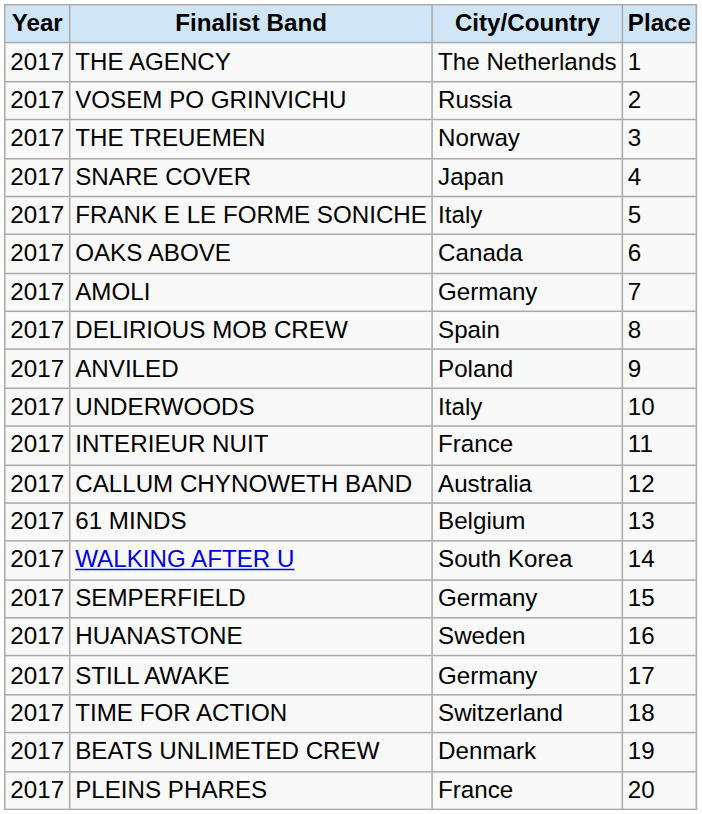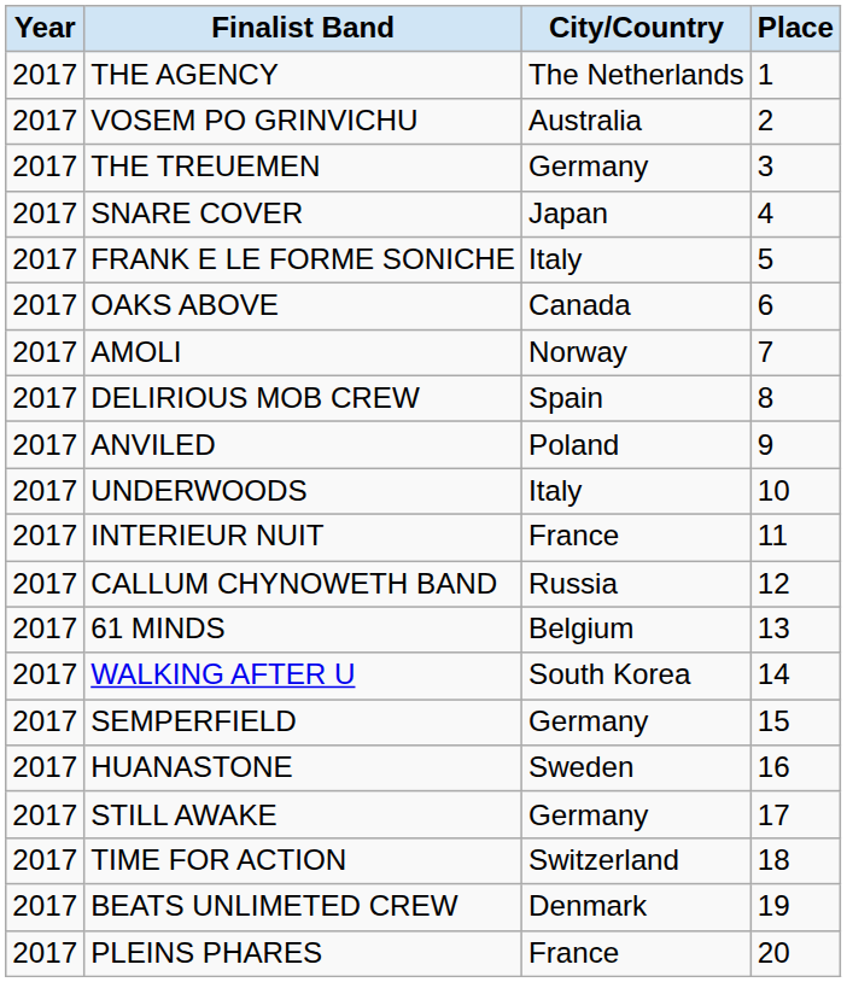 <table class="wikitable collapsible">
 <tr>
 <th style="background:#d0e5f5">Year</th>
 <th style="background:#d0e5f5">Finalist Band</th>
 <th style="background:#d0e5f5">City/Country</th>
 <th style="background:#d0e5f5">Place</th>
 </tr>
 <tr>
 <td>2017</td>
 <td>THE AGENCY</td>
 <td>The Netherlands</td>
 <td>1</td>
 </tr>
 <tr>
 <td>2017</td>
 <td>VOSEM PO GRINVICHU</td>
-<td>Russia</td>
+<td>Australia</td>
 <td>2</td>
 </tr>
 <tr>
 <td>2017</td>
 <td>THE TREUEMEN</td>
-<td>Norway</td>
+<td>Germany</td>
 <td>3</td>
 </tr>
 <tr>
 <td>2017</td>
 <td>SNARE COVER</td>
 <td>Japan</td>
 <td>4</td>
 </tr>
 <tr>
 <td>2017</td>
 <td>FRANK E LE FORME SONICHE</td>
 <td>Italy</td>
 <td>5</td>
 </tr>
 <tr>
 <td>2017</td>
 <td>OAKS ABOVE</td>
 <td>Canada</td>
 <td>6</td>
 </tr>
 <tr>
 <td>2017</td>
 <td>AMOLI</td>
-<td>Germany</td>
+<td>Norway</td>
 <td>7</td>
 </tr>
 <tr>
 <td>2017</td>
 <td>DELIRIOUS MOB CREW</td>
 <td>Spain</td>
 <td>8</td>
 </tr>
 <tr>
 <td>2017</td>
 <td>ANVILED</td>
 <td>Poland</td>
 <td>9</td>
 </tr>
 <tr>
 <td>2017</td>
 <td>UNDERWOODS</td>
 <td>Italy</td>
 <td>10</td>
 </tr>
 <tr>
 <td>2017</td>
 <td>INTERIEUR NUIT</td>
 <td>France</td>
 <td>11</td>
 </tr>
 <tr>
 <td>2017</td>
 <td>CALLUM CHYNOWETH BAND</td>
-<td>Australia</td>
+<td>Russia</td>
 <td>12</td>
 </tr>
 <tr>
 <td>2017</td>
 <td>61 MINDS</td>
 <td>Belgium</td>
 <td>13</td>
 </tr>
 <tr>
 <td>2017</td>
 <td><a href='#'>WALKING AFTER U</a></td>
 <td>South Korea</td>
 <td>14</td>
 </tr>
 <tr>
 <td>2017</td>
 <td>SEMPERFIELD</td>
 <td>Germany</td>
 <td>15</td>
 </tr>
 <tr>
 <td>2017</td>
 <td>HUANASTONE</td>
 <td>Sweden</td>
 <td>16</td>
 </tr>
 <tr>
 <td>2017</td>
 <td>STILL AWAKE</td>
 <td>Germany</td>
 <td>17</td>
 </tr>
 <tr>
 <td>2017</td>
 <td>TIME FOR ACTION</td>
 <td>Switzerland</td>
 <td>18</td>
 </tr>
 <tr>
 <td>2017</td>
 <td>BEATS UNLIMETED CREW</td>
 <td>Denmark</td>
 <td>19</td>
 </tr>
 <tr>
 <td>2017</td>
 <td>PLEINS PHARES</td>
 <td>France</td>
 <td>20</td>
 </tr>
 <tr>
 </tr>
 </table>
